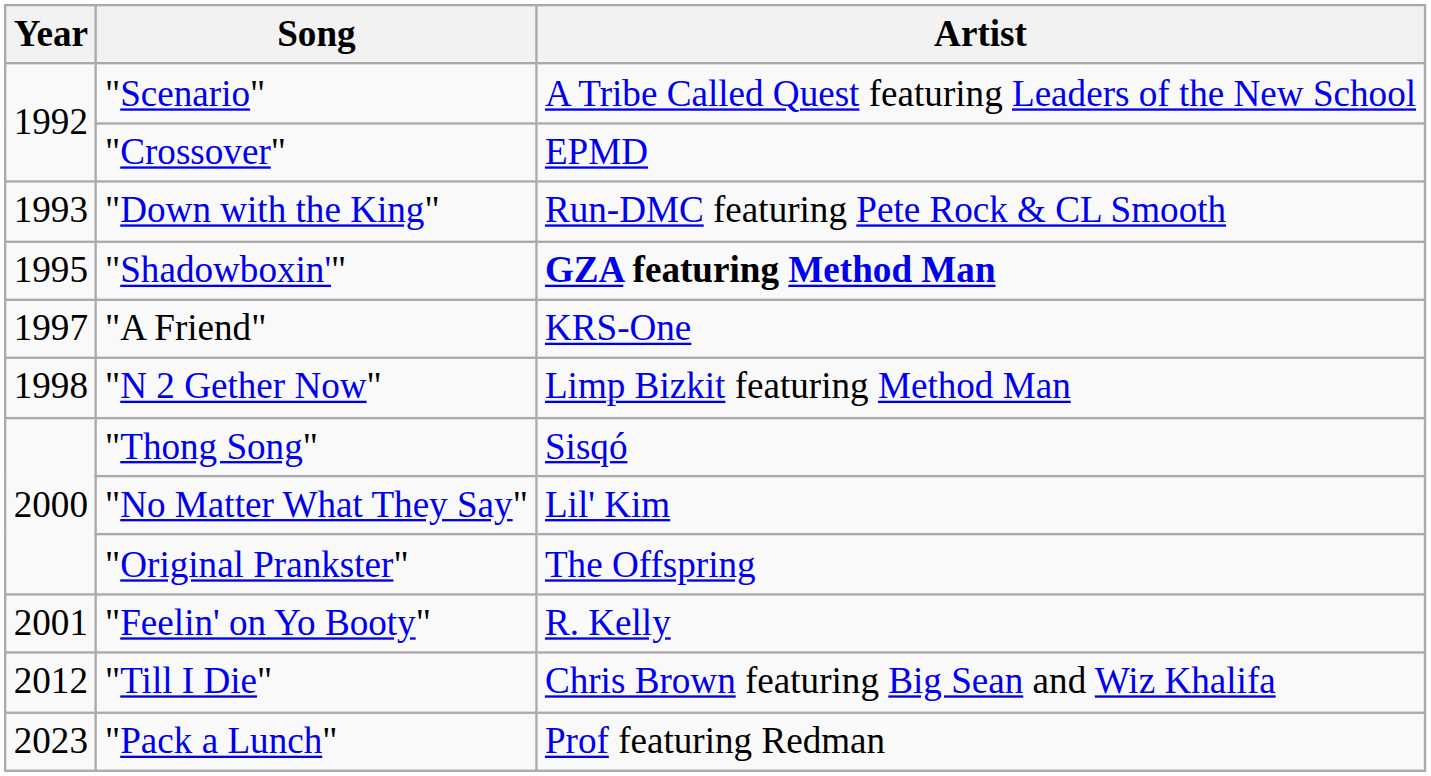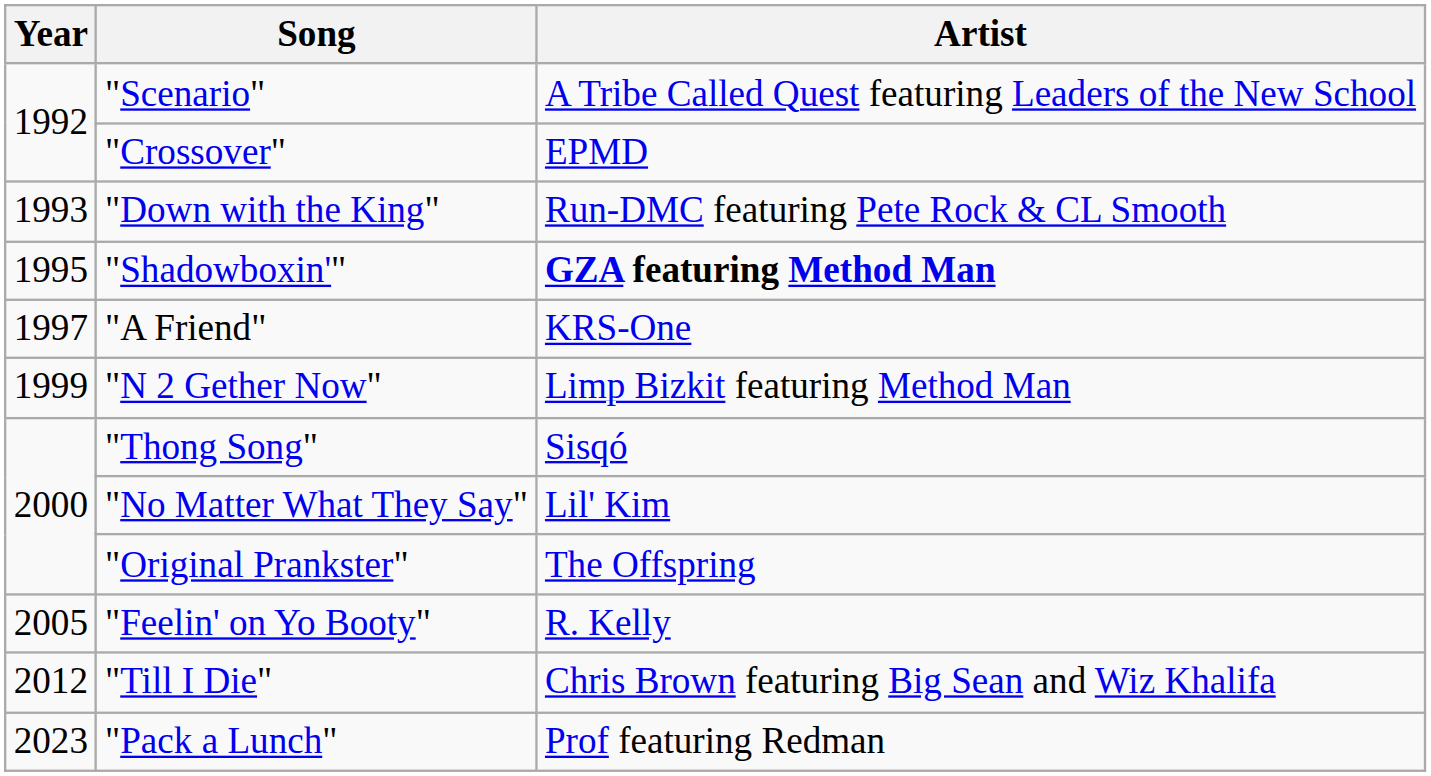 <table class="wikitable sortable">
 <tr>
 <th>Year</th>
 <th>Song</th>
 <th>Artist</th>
 </tr>
 <tr>
 <td rowspan=2>1992</td>
 <td>"<a href='#'>Scenario</a>"</td>
 <td><a href='#'>A Tribe Called Quest</a> featuring <a href='#'>Leaders of the New School</a></td>
 </tr>
 <tr>
 <td>"<a href='#'>Crossover</a>"</td>
 <td><a href='#'>EPMD</a></td>
 </tr>
 <tr>
 <td>1993</td>
 <td>"<a href='#'>Down with the King</a>"</td>
 <td><a href='#'>Run-DMC</a> featuring <a href='#'>Pete Rock & CL Smooth</a></td>
 </tr>
 <tr>
 <td>1995</td>
 <td>"<a href='#'>Shadowboxin'</a>"</td>
 <td><strong><a href='#'>GZA</a> featuring <a href='#'>Method Man</a></strong></td>
 </tr>
 <tr>
 <td>1997</td>
 <td>"A Friend"</td>
 <td><a href='#'>KRS-One</a></td>
 </tr>
 <tr>
-<td>1998</td>
+<td>1999</td>
 <td>"<a href='#'>N 2 Gether Now</a>"</td>
 <td><a href='#'>Limp Bizkit</a> featuring <a href='#'>Method Man</a></td>
 </tr>
 <tr>
 <td rowspan=3>2000</td>
 <td>"<a href='#'>Thong Song</a>"</td>
 <td><a href='#'>Sisqó</a></td>
 </tr>
 <tr>
 <td>"<a href='#'>No Matter What They Say</a>"</td>
 <td><a href='#'>Lil' Kim</a></td>
 </tr>
 <tr>
 <td>"<a href='#'>Original Prankster</a>"</td>
 <td><a href='#'>The Offspring</a></td>
 </tr>
 <tr>
-<td>2001</td>
+<td>2005</td>
 <td>"<a href='#'>Feelin' on Yo Booty</a>"</td>
 <td><a href='#'>R. Kelly</a></td>
 </tr>
 <tr>
 <td>2012</td>
 <td>"<a href='#'>Till I Die</a>"</td>
 <td><a href='#'>Chris Brown</a> featuring <a href='#'>Big Sean</a> and <a href='#'>Wiz Khalifa</a></td>
 </tr>
 <tr>
 <td>2023</td>
 <td>"<a href='#'>Pack a Lunch</a>"</td>
 <td><a href='#'>Prof</a> featuring Redman</td>
 </tr>
 </table>
